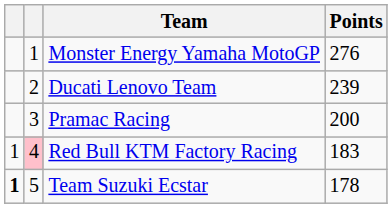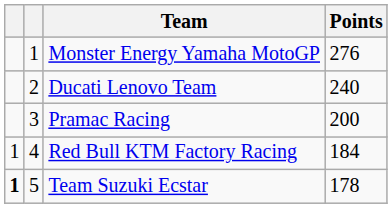 <table class="wikitable" style="font-size: 85%;">
 <tr>
 <th></th>
 <th></th>
 <th>Team</th>
 <th>Points</th>
 </tr>
 <tr>
 <td></td>
 <td align=center>1</td>
 <td> <a href='#'>Monster Energy Yamaha MotoGP</a></td>
 <td align=left>276</td>
 </tr>
 <tr>
 <td></td>
 <td align=center>2</td>
 <td> <a href='#'>Ducati Lenovo Team</a></td>
-<td align=left>239</td>
+<td align=left>240</td>
 </tr>
 <tr>
 <td></td>
 <td align=center>3</td>
 <td> <a href='#'>Pramac Racing</a></td>
 <td align=left>200</td>
 </tr>
 <tr>
 <td> 1</td>
-<td align=center style="background: pink;">4</td>
+<td align=center>4</td>
 <td> <a href='#'>Red Bull KTM Factory Racing</a></td>
-<td align=left>183</td>
+<td align=left>184</td>
 </tr>
 <tr>
 <td><strong> 1</strong></td>
 <td align=center>5</td>
 <td> <a href='#'>Team Suzuki Ecstar</a></td>
 <td align=left>178</td>
 </tr>
 </table>
